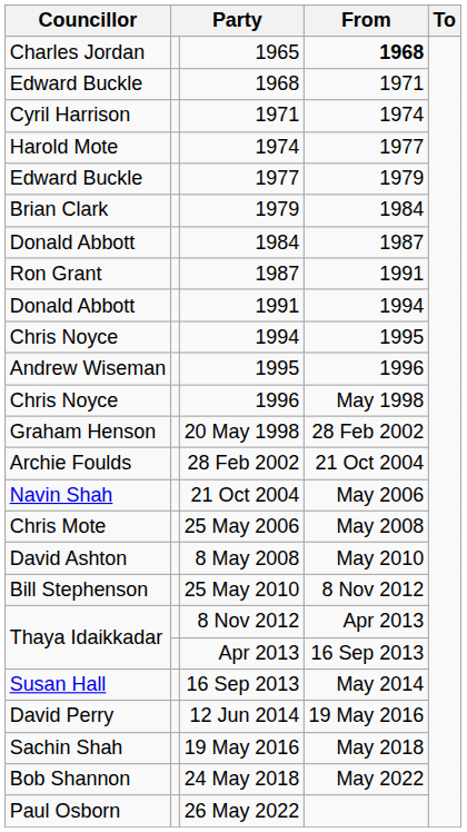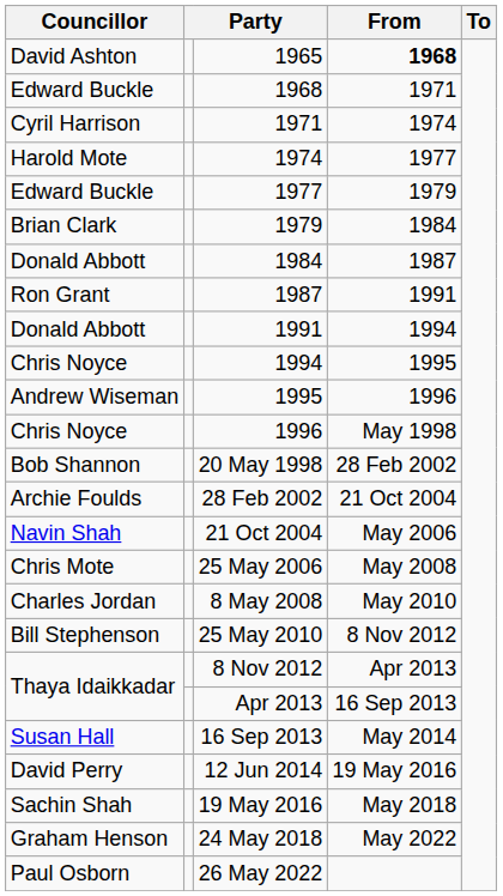 <table class=wikitable>
 <tr>
 <th>Councillor</th>
 <th colspan=2>Party</th>
 <th>From</th>
 <th>To</th>
 </tr>
 <tr>
-<td>Charles Jordan</td>
+<td>David Ashton</td>
 <td></td>
 <td align=right>1965</td>
 <td align=right><strong>1968</strong></td>
 </tr>
 <tr>
 <td>Edward Buckle</td>
 <td></td>
 <td align=right>1968</td>
 <td align=right>1971</td>
 </tr>
 <tr>
 <td>Cyril Harrison</td>
 <td></td>
 <td align=right>1971</td>
 <td align=right>1974</td>
 </tr>
 <tr>
 <td>Harold Mote</td>
 <td></td>
 <td align=right>1974</td>
 <td align=right>1977</td>
 </tr>
 <tr>
 <td>Edward Buckle</td>
 <td></td>
 <td align=right>1977</td>
 <td align=right>1979</td>
 </tr>
 <tr>
 <td>Brian Clark</td>
 <td></td>
 <td align=right>1979</td>
 <td align=right>1984</td>
 </tr>
 <tr>
 <td>Donald Abbott</td>
 <td></td>
 <td align=right>1984</td>
 <td align=right>1987</td>
 </tr>
 <tr>
 <td>Ron Grant</td>
 <td></td>
 <td align=right>1987</td>
 <td align=right>1991</td>
 </tr>
 <tr>
 <td>Donald Abbott</td>
 <td></td>
 <td align=right>1991</td>
 <td align=right>1994</td>
 </tr>
 <tr>
 <td>Chris Noyce</td>
 <td></td>
 <td align=right>1994</td>
 <td align=right>1995</td>
 </tr>
 <tr>
 <td>Andrew Wiseman</td>
 <td></td>
 <td align=right>1995</td>
 <td align=right>1996</td>
 </tr>
 <tr>
 <td>Chris Noyce</td>
 <td></td>
 <td align=right>1996</td>
 <td align=right>May 1998</td>
 </tr>
 <tr>
-<td>Graham Henson</td>
+<td>Bob Shannon</td>
 <td></td>
 <td align=right>20 May 1998</td>
 <td align=right>28 Feb 2002</td>
 </tr>
 <tr>
 <td>Archie Foulds</td>
 <td></td>
 <td align=right>28 Feb 2002</td>
 <td align=right>21 Oct 2004</td>
 </tr>
 <tr>
 <td><a href='#'>Navin Shah</a></td>
 <td></td>
 <td align=right>21 Oct 2004</td>
 <td align=right>May 2006</td>
 </tr>
 <tr>
 <td>Chris Mote</td>
 <td></td>
 <td align=right>25 May 2006</td>
 <td align=right>May 2008</td>
 </tr>
 <tr>
-<td>David Ashton</td>
+<td>Charles Jordan</td>
 <td></td>
 <td align=right>8 May 2008</td>
 <td align=right>May 2010</td>
 </tr>
 <tr>
 <td>Bill Stephenson</td>
 <td></td>
 <td align=right>25 May 2010</td>
 <td align=right>8 Nov 2012</td>
 </tr>
 <tr>
 <td rowspan=2>Thaya Idaikkadar</td>
 <td></td>
 <td align=right>8 Nov 2012</td>
 <td align=right>Apr 2013</td>
 </tr>
 <tr>
 <td></td>
 <td align=right>Apr 2013</td>
 <td align=right>16 Sep 2013</td>
 </tr>
 <tr>
 <td><a href='#'>Susan Hall</a></td>
 <td></td>
 <td align=right>16 Sep 2013</td>
 <td align=right>May 2014</td>
 </tr>
 <tr>
 <td>David Perry</td>
 <td></td>
 <td align=right>12 Jun 2014</td>
 <td align=right>19 May 2016</td>
 </tr>
 <tr>
 <td>Sachin Shah</td>
 <td></td>
 <td align=right>19 May 2016</td>
 <td align=right>May 2018</td>
 </tr>
 <tr>
-<td>Bob Shannon</td>
+<td>Graham Henson</td>
 <td></td>
 <td align=right>24 May 2018</td>
 <td align=right>May 2022</td>
 </tr>
 <tr>
 <td>Paul Osborn</td>
 <td></td>
 <td align=right>26 May 2022</td>
 <td align=right></td>
 </tr>
 </table>
